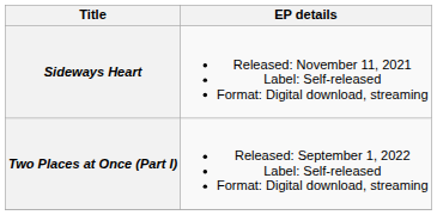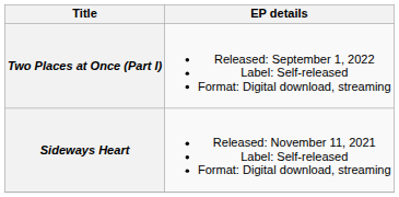 <table class="wikitable plainrowheaders" style="text-align:center;">
 <tr>
 <th>Title</th>
 <th>EP details</th>
 </tr>
 <tr>
+<th scope="row"><em>Two Places at Once (Part I)</em></th>
+<td><br><ul><li>Released: September 1, 2022</li><li>Label: Self-released</li><li>Format: Digital download, streaming</li></ul></td>
+</tr>
+<tr>
 <th scope="row"><em>Sideways Heart</em></th>
 <td><br><ul><li>Released: November 11, 2021</li><li>Label: Self-released</li><li>Format: Digital download, streaming</li></ul></td>
 </tr>
 <tr>
-<th scope="row"><em>Two Places at Once (Part I)</em></th>
-<td><br><ul><li>Released: September 1, 2022</li><li>Label: Self-released</li><li>Format: Digital download, streaming</li></ul></td>
-</tr>
-<tr>
 </tr>
 </table>
